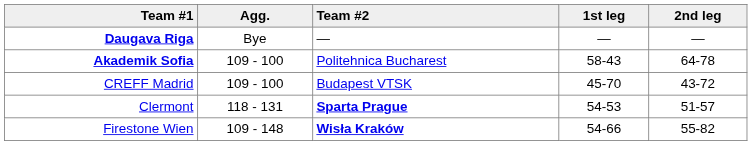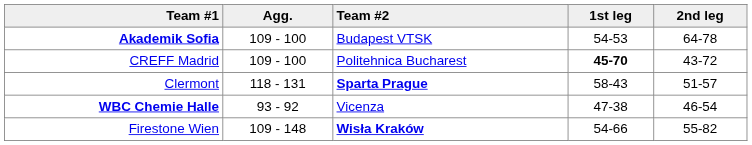 <table border=1 cellspacing=0 cellpadding=4 style="border-collapse: collapse;" width=70%>
 <tr bgcolor="efefef">
 <th align=right>Team #1</th>
 <th>Agg.</th>
 <th align=left>Team #2</th>
 <th>1st leg</th>
 <th>2nd leg</th>
 </tr>
 <tr>
-<td align=right><strong><a href='#'>Daugava Riga</a></strong> </td>
-<td align=center>Bye</td>
-<td>—</td>
-<td align=center>—</td>
-<td align=center>—</td>
-</tr>
-<tr>
 <td align=right><strong><a href='#'>Akademik Sofia</a></strong> </td>
 <td align=center>109 - 100</td>
-<td> <a href='#'>Politehnica Bucharest</a></td>
-<td align=center>58-43</td>
+<td> <a href='#'>Budapest VTSK</a></td>
+<td align=center>54-53</td>
 <td align=center>64-78</td>
 </tr>
 <tr>
 <td align=right><a href='#'>CREFF Madrid</a> </td>
 <td align=center>109 - 100</td>
-<td> <a href='#'>Budapest VTSK</a></td>
-<td align=center>45-70</td>
+<td> <a href='#'>Politehnica Bucharest</a></td>
+<td align=center><strong>45-70</strong></td>
 <td align=center>43-72</td>
 </tr>
 <tr>
 <td align=right><a href='#'>Clermont</a> </td>
 <td align=center>118 - 131</td>
 <td> <strong><a href='#'>Sparta Prague</a></strong></td>
-<td align=center>54-53</td>
+<td align=center>58-43</td>
 <td align=center>51-57</td>
+</tr>
+<tr>
+<td align=right><strong><a href='#'>WBC Chemie Halle</a></strong> </td>
+<td align=center>93 - 92</td>
+<td> <a href='#'>Vicenza</a></td>
+<td align=center>47-38</td>
+<td align=center>46-54</td>
 </tr>
 <tr>
 <td align=right><a href='#'>Firestone Wien</a> </td>
 <td align=center>109 - 148</td>
 <td> <strong><a href='#'>Wisła Kraków</a></strong></td>
 <td align=center>54-66</td>
 <td align=center>55-82</td>
 </tr>
 </table>
